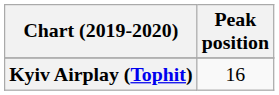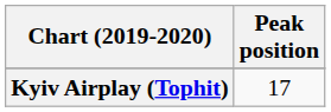 <table class="wikitable sortable plainrowheaders">
 <tr>
 <th>Chart (2019-2020)</th>
 <th>Peak<br>position</th>
 </tr>
 <tr>
 </tr>
 <tr>
 </tr>
 <tr>
 <th scope="row">Kyiv Airplay (<a href='#'>Tophit</a>)</th>
-<td align="center">16</td>
+<td align="center">17</td>
 </tr>
 </table>
